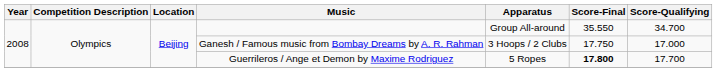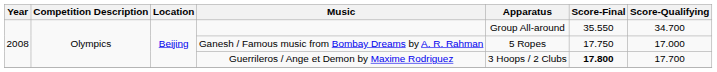 <table class="wikitable" style="text-align:center">
 <tr>
 <th>Year</th>
 <th>Competition Description</th>
 <th>Location</th>
 <th>Music </th>
 <th>Apparatus</th>
 <th>Score-Final</th>
 <th>Score-Qualifying</th>
 </tr>
 <tr>
 <td rowspan="3">2008</td>
 <td rowspan="3">Olympics</td>
 <td rowspan="3"><a href='#'>Beijing</a></td>
 <td></td>
 <td>Group All-around</td>
 <td>35.550</td>
 <td>34.700</td>
 </tr>
 <tr>
 <td>Ganesh / Famous music from <a href='#'>Bombay Dreams</a> by <a href='#'>A. R. Rahman</a></td>
-<td>3 Hoops / 2 Clubs</td>
+<td>5 Ropes</td>
 <td>17.750</td>
 <td>17.000</td>
 </tr>
 <tr>
 <td>Guerrileros / Ange et Demon by <a href='#'>Maxime Rodriguez</a></td>
-<td>5 Ropes</td>
+<td>3 Hoops / 2 Clubs</td>
 <td><strong>17.800</strong></td>
 <td>17.700</td>
 </tr>
 <tr>
 </tr>
 </table>
